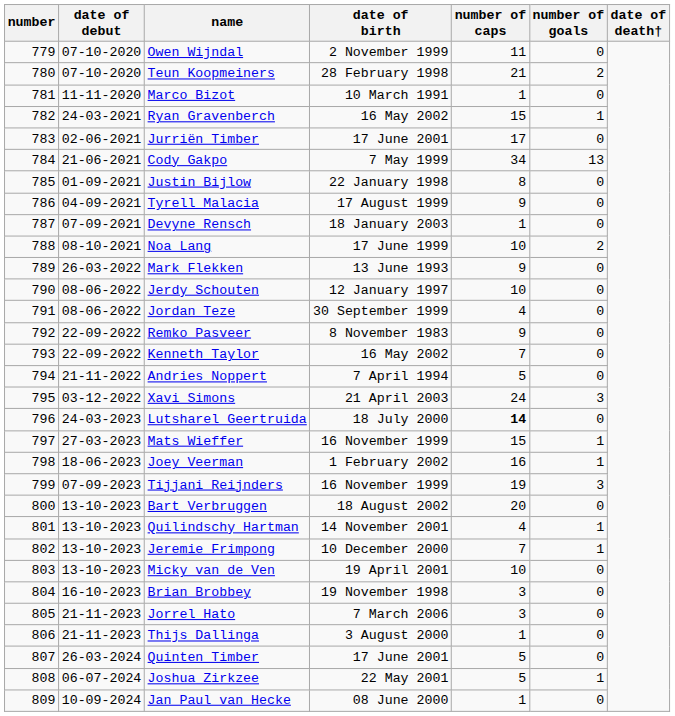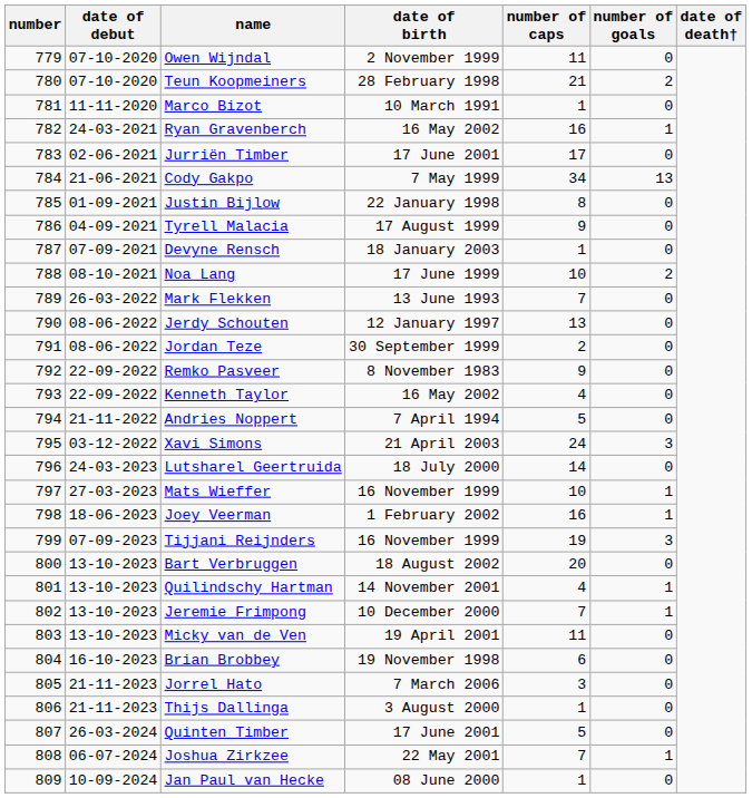 <table class="wikitable sortable">
 <tr>
 <th>number</th>
 <th>date of<br>debut</th>
 <th>name</th>
 <th>date of<br>birth</th>
 <th>number of<br>caps</th>
 <th>number of<br>goals</th>
 <th>date of<br>death†</th>
 </tr>
 <tr>
 <td align=right>779</td>
 <td>07-10-2020</td>
 <td><a href='#'>Owen Wijndal</a></td>
 <td align=right>2 November 1999</td>
 <td align=right>11</td>
 <td align=right>0</td>
 </tr>
 <tr>
 <td align=right>780</td>
 <td>07-10-2020</td>
 <td><a href='#'>Teun Koopmeiners</a></td>
 <td align=right>28 February 1998</td>
 <td align=right>21</td>
 <td align=right>2</td>
 </tr>
 <tr>
 <td align=right>781</td>
 <td>11-11-2020</td>
 <td><a href='#'>Marco Bizot</a></td>
 <td align=right>10 March 1991</td>
 <td align=right>1</td>
 <td align=right>0</td>
 </tr>
 <tr>
 <td align=right>782</td>
 <td>24-03-2021</td>
 <td><a href='#'>Ryan Gravenberch</a></td>
 <td align=right>16 May 2002</td>
-<td align=right>15</td>
+<td align=right>16</td>
 <td align=right>1</td>
 </tr>
 <tr>
 <td align=right>783</td>
 <td>02-06-2021</td>
 <td><a href='#'>Jurriën Timber</a></td>
 <td align=right>17 June 2001</td>
 <td align=right>17</td>
 <td align=right>0</td>
 </tr>
 <tr>
 <td align=right>784</td>
 <td>21-06-2021</td>
 <td><a href='#'>Cody Gakpo</a></td>
 <td align=right>7 May 1999</td>
 <td align=right>34</td>
 <td align=right>13</td>
 </tr>
 <tr>
 <td align=right>785</td>
 <td>01-09-2021</td>
 <td><a href='#'>Justin Bijlow</a></td>
 <td align=right>22 January 1998</td>
 <td align=right>8</td>
 <td align=right>0</td>
 </tr>
 <tr>
 <td align=right>786</td>
 <td>04-09-2021</td>
 <td><a href='#'>Tyrell Malacia</a></td>
 <td align=right>17 August 1999</td>
 <td align=right>9</td>
 <td align=right>0</td>
 </tr>
 <tr>
 <td align=right>787</td>
 <td>07-09-2021</td>
 <td><a href='#'>Devyne Rensch</a></td>
 <td align=right>18 January 2003</td>
 <td align=right>1</td>
 <td align=right>0</td>
 </tr>
 <tr>
 <td align=right>788</td>
 <td>08-10-2021</td>
 <td><a href='#'>Noa Lang</a></td>
 <td align=right>17 June 1999</td>
 <td align=right>10</td>
 <td align=right>2</td>
 </tr>
 <tr>
 <td align=right>789</td>
 <td>26-03-2022</td>
 <td><a href='#'>Mark Flekken</a></td>
 <td align=right>13 June 1993</td>
-<td align=right>9</td>
+<td align=right>7</td>
 <td align=right>0</td>
 </tr>
 <tr>
 <td align=right>790</td>
 <td>08-06-2022</td>
 <td><a href='#'>Jerdy Schouten</a></td>
 <td align=right>12 January 1997</td>
-<td align=right>10</td>
+<td align=right>13</td>
 <td align=right>0</td>
 </tr>
 <tr>
 <td align=right>791</td>
 <td>08-06-2022</td>
 <td><a href='#'>Jordan Teze</a></td>
 <td align=right>30 September 1999</td>
-<td align=right>4</td>
+<td align=right>2</td>
 <td align=right>0</td>
 </tr>
 <tr>
 <td align=right>792</td>
 <td>22-09-2022</td>
 <td><a href='#'>Remko Pasveer</a></td>
 <td align=right>8 November 1983</td>
 <td align=right>9</td>
 <td align=right>0</td>
 </tr>
 <tr>
 <td align=right>793</td>
 <td>22-09-2022</td>
 <td><a href='#'>Kenneth Taylor</a></td>
 <td align=right>16 May 2002</td>
-<td align=right>7</td>
+<td align=right>4</td>
 <td align=right>0</td>
 </tr>
 <tr>
 <td align=right>794</td>
 <td>21-11-2022</td>
 <td><a href='#'>Andries Noppert</a></td>
 <td align=right>7 April 1994</td>
 <td align=right>5</td>
 <td align=right>0</td>
 </tr>
 <tr>
 <td align=right>795</td>
 <td>03-12-2022</td>
 <td><a href='#'>Xavi Simons</a></td>
 <td align=right>21 April 2003</td>
 <td align=right>24</td>
 <td align=right>3</td>
 </tr>
 <tr>
 <td align=right>796</td>
 <td>24-03-2023</td>
 <td><a href='#'>Lutsharel Geertruida</a></td>
 <td align=right>18 July 2000</td>
-<td align=right><strong>14</strong></td>
+<td align=right>14</td>
 <td align=right>0</td>
 </tr>
 <tr>
 <td align=right>797</td>
 <td>27-03-2023</td>
 <td><a href='#'>Mats Wieffer</a></td>
 <td align=right>16 November 1999</td>
-<td align=right>15</td>
+<td align=right>10</td>
 <td align=right>1</td>
 </tr>
 <tr>
 <td align=right>798</td>
 <td>18-06-2023</td>
 <td><a href='#'>Joey Veerman</a></td>
 <td align=right>1 February 2002</td>
 <td align=right>16</td>
 <td align=right>1</td>
 </tr>
 <tr>
 <td align=right>799</td>
 <td>07-09-2023</td>
 <td><a href='#'>Tijjani Reijnders</a></td>
 <td align=right>16 November 1999</td>
 <td align=right>19</td>
 <td align=right>3</td>
 </tr>
 <tr>
 <td align=right>800</td>
 <td>13-10-2023</td>
 <td><a href='#'>Bart Verbruggen</a></td>
 <td align=right>18 August 2002</td>
 <td align=right>20</td>
 <td align=right>0</td>
 </tr>
 <tr>
 <td align=right>801</td>
 <td>13-10-2023</td>
 <td><a href='#'>Quilindschy Hartman</a></td>
 <td align=right>14 November 2001</td>
 <td align=right>4</td>
 <td align=right>1</td>
 </tr>
 <tr>
 <td align=right>802</td>
 <td>13-10-2023</td>
 <td><a href='#'>Jeremie Frimpong</a></td>
 <td align=right>10 December 2000</td>
 <td align=right>7</td>
 <td align=right>1</td>
 </tr>
 <tr>
 <td align=right>803</td>
 <td>13-10-2023</td>
 <td><a href='#'>Micky van de Ven</a></td>
 <td align=right>19 April 2001</td>
-<td align=right>10</td>
+<td align=right>11</td>
 <td align=right>0</td>
 </tr>
 <tr>
 <td align=right>804</td>
 <td>16-10-2023</td>
 <td><a href='#'>Brian Brobbey</a></td>
 <td align=right>19 November 1998</td>
-<td align=right>3</td>
+<td align=right>6</td>
 <td align=right>0</td>
 </tr>
 <tr>
 <td align=right>805</td>
 <td>21-11-2023</td>
 <td><a href='#'>Jorrel Hato</a></td>
 <td align=right>7 March 2006</td>
 <td align=right>3</td>
 <td align=right>0</td>
 </tr>
 <tr>
 <td align=right>806</td>
 <td>21-11-2023</td>
 <td><a href='#'>Thijs Dallinga</a></td>
 <td align=right>3 August 2000</td>
 <td align=right>1</td>
 <td align=right>0</td>
 </tr>
 <tr>
 <td align=right>807</td>
 <td>26-03-2024</td>
 <td><a href='#'>Quinten Timber</a></td>
 <td align=right>17 June 2001</td>
 <td align=right>5</td>
 <td align=right>0</td>
 </tr>
 <tr>
 <td align=right>808</td>
 <td>06-07-2024</td>
 <td><a href='#'>Joshua Zirkzee</a></td>
 <td align=right>22 May 2001</td>
-<td align=right>5</td>
+<td align=right>7</td>
 <td align=right>1</td>
 </tr>
 <tr>
 <td align=right>809</td>
 <td>10-09-2024</td>
 <td><a href='#'>Jan Paul van Hecke</a></td>
 <td align=right>08 June 2000</td>
 <td align=right>1</td>
 <td align=right>0</td>
 </tr>
 </table>
